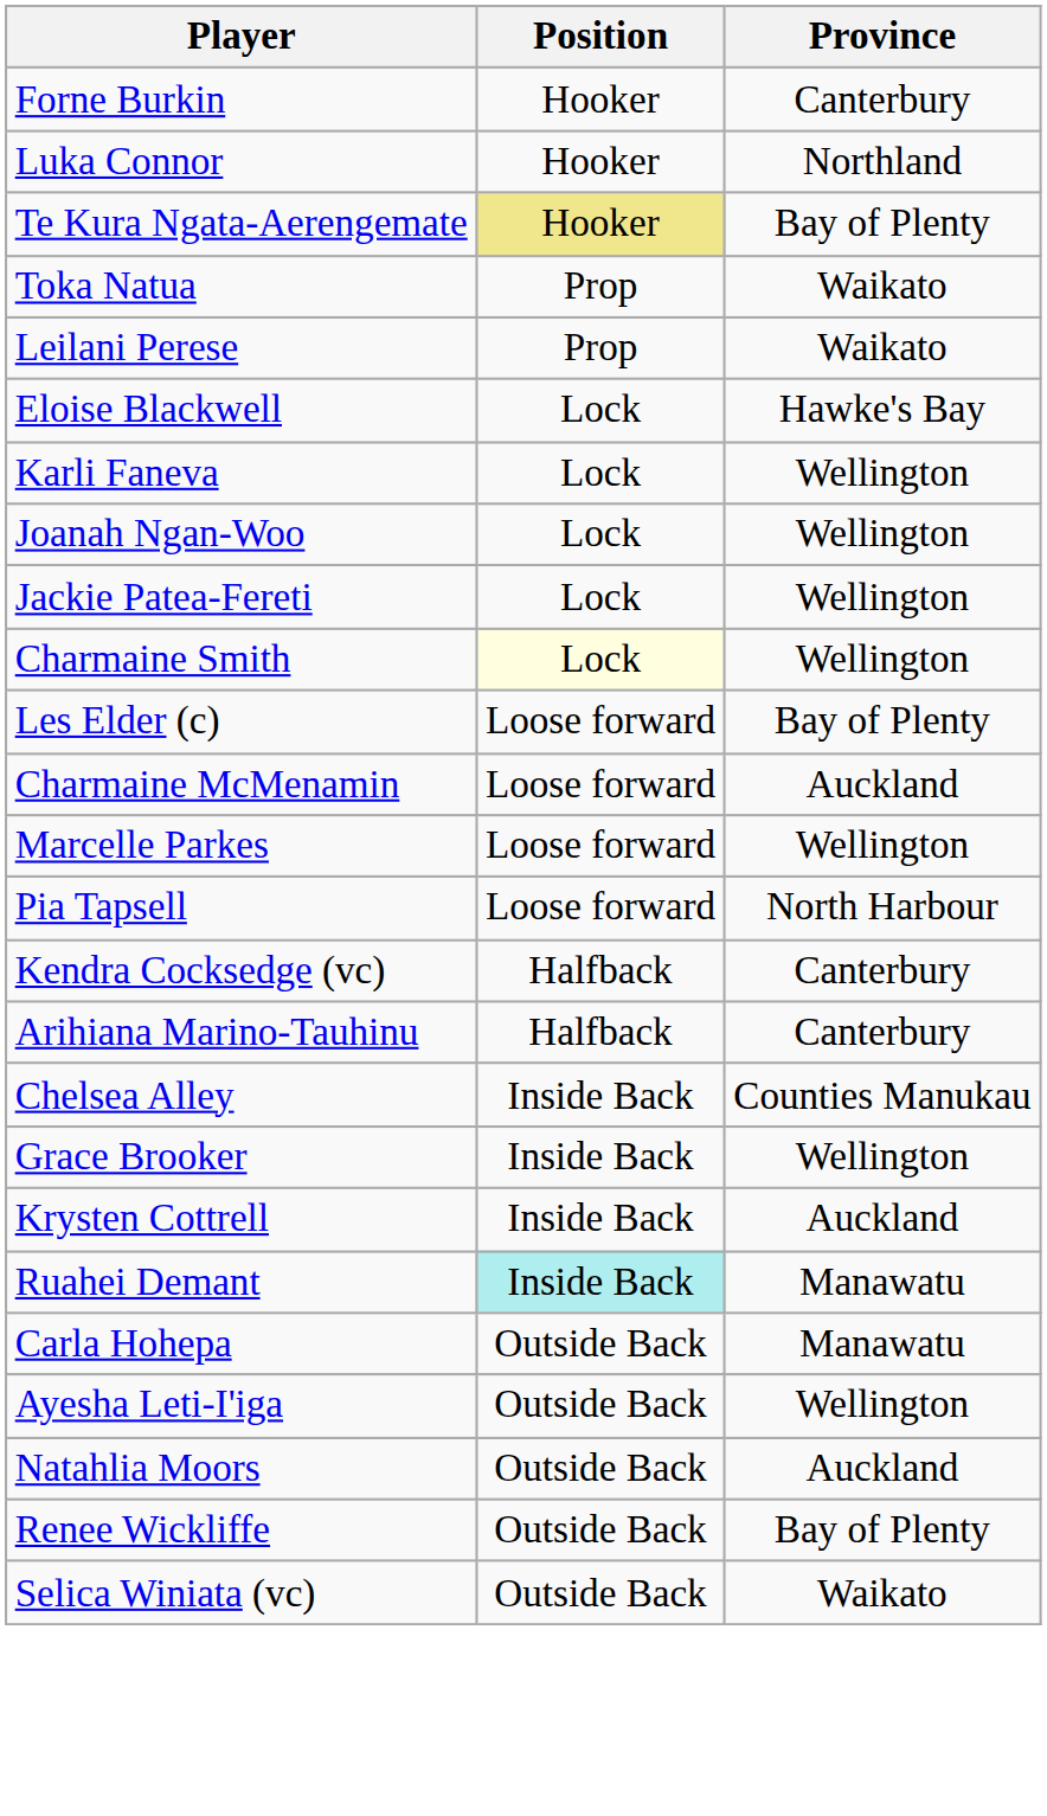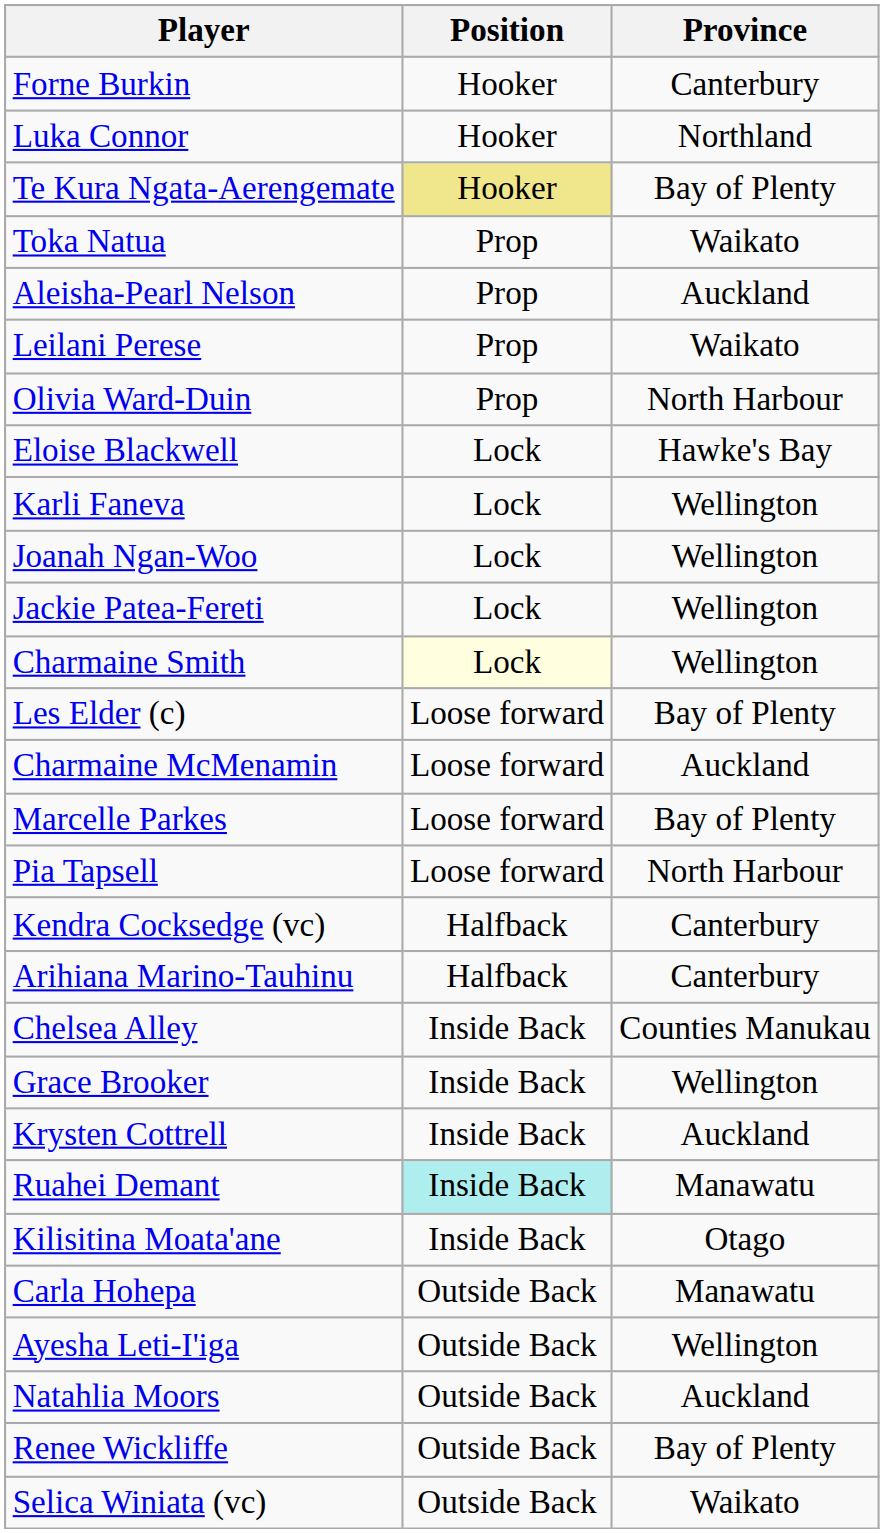 <table class="wikitable sortable" style="text-align: center;">
 <tr>
 <th>Player</th>
 <th>Position</th>
 <th>Province</th>
 </tr>
 <tr>
 <td align="left"><a href='#'>Forne Burkin</a></td>
 <td>Hooker</td>
 <td>Canterbury</td>
 </tr>
 <tr>
 <td align="left"><a href='#'>Luka Connor</a></td>
 <td>Hooker</td>
 <td>Northland</td>
 </tr>
 <tr>
 <td align="left"><a href='#'>Te Kura Ngata-Aerengemate</a></td>
 <td style="background: khaki;">Hooker</td>
 <td>Bay of Plenty</td>
 </tr>
 <tr>
 <td align="left"><a href='#'>Toka Natua</a></td>
 <td>Prop</td>
 <td>Waikato</td>
 </tr>
 <tr>
+<td align="left"><a href='#'>Aleisha-Pearl Nelson</a></td>
+<td>Prop</td>
+<td>Auckland</td>
+</tr>
+<tr>
 <td align="left"><a href='#'>Leilani Perese</a></td>
 <td>Prop</td>
 <td>Waikato</td>
+</tr>
+<tr>
+<td align="left"><a href='#'>Olivia Ward-Duin</a></td>
+<td>Prop</td>
+<td>North Harbour</td>
 </tr>
 <tr>
 <td align="left"><a href='#'>Eloise Blackwell</a></td>
 <td>Lock</td>
 <td>Hawke's Bay</td>
 </tr>
 <tr>
 <td align="left"><a href='#'>Karli Faneva</a></td>
 <td>Lock</td>
 <td>Wellington</td>
 </tr>
 <tr>
 <td align="left"><a href='#'>Joanah Ngan-Woo</a></td>
 <td>Lock</td>
 <td>Wellington</td>
 </tr>
 <tr>
 <td align="left"><a href='#'>Jackie Patea-Fereti</a></td>
 <td>Lock</td>
 <td>Wellington</td>
 </tr>
 <tr>
 <td align="left"><a href='#'>Charmaine Smith</a></td>
 <td style="background: lightyellow;">Lock</td>
 <td>Wellington</td>
 </tr>
 <tr>
 <td align="left"><a href='#'>Les Elder</a> (c)</td>
 <td>Loose forward</td>
 <td>Bay of Plenty</td>
 </tr>
 <tr>
 <td align="left"><a href='#'>Charmaine McMenamin</a></td>
 <td>Loose forward</td>
 <td>Auckland</td>
 </tr>
 <tr>
 <td align="left"><a href='#'>Marcelle Parkes</a></td>
 <td>Loose forward</td>
-<td>Wellington</td>
+<td>Bay of Plenty</td>
 </tr>
 <tr>
 <td align="left"><a href='#'>Pia Tapsell</a></td>
 <td>Loose forward</td>
 <td>North Harbour</td>
 </tr>
 <tr>
 <td align="left"><a href='#'>Kendra Cocksedge</a> (vc)</td>
 <td>Halfback</td>
 <td>Canterbury</td>
 </tr>
 <tr>
 <td align="left"><a href='#'>Arihiana Marino-Tauhinu</a></td>
 <td>Halfback</td>
 <td>Canterbury</td>
 </tr>
 <tr>
 <td align="left"><a href='#'>Chelsea Alley</a></td>
 <td>Inside Back</td>
 <td>Counties Manukau</td>
 </tr>
 <tr>
 <td align="left"><a href='#'>Grace Brooker</a></td>
 <td>Inside Back</td>
 <td>Wellington</td>
 </tr>
 <tr>
 <td align="left"><a href='#'>Krysten Cottrell</a></td>
 <td>Inside Back</td>
 <td>Auckland</td>
 </tr>
 <tr>
 <td align="left"><a href='#'>Ruahei Demant</a></td>
 <td style="background: paleturquoise;">Inside Back</td>
 <td>Manawatu</td>
 </tr>
 <tr>
+<td align="left"><a href='#'>Kilisitina Moata'ane</a></td>
+<td>Inside Back</td>
+<td>Otago</td>
+</tr>
+<tr>
 <td align="left"><a href='#'>Carla Hohepa</a></td>
 <td>Outside Back</td>
 <td>Manawatu</td>
 </tr>
 <tr>
 <td align="left"><a href='#'>Ayesha Leti-I'iga</a></td>
 <td>Outside Back</td>
 <td>Wellington</td>
 </tr>
 <tr>
 <td align="left"><a href='#'>Natahlia Moors</a></td>
 <td>Outside Back</td>
 <td>Auckland</td>
 </tr>
 <tr>
 <td align="left"><a href='#'>Renee Wickliffe</a></td>
 <td>Outside Back</td>
 <td>Bay of Plenty</td>
 </tr>
 <tr>
 <td align="left"><a href='#'>Selica Winiata</a> (vc)</td>
 <td>Outside Back</td>
 <td>Waikato</td>
 </tr>
 </table>
